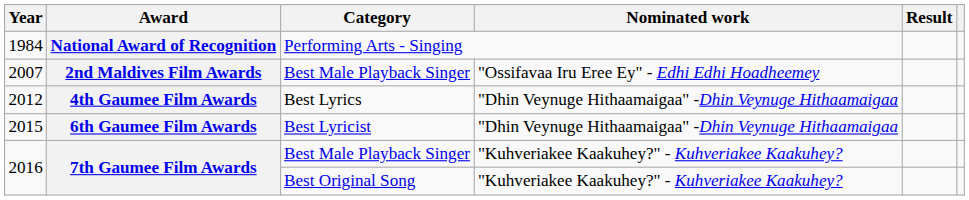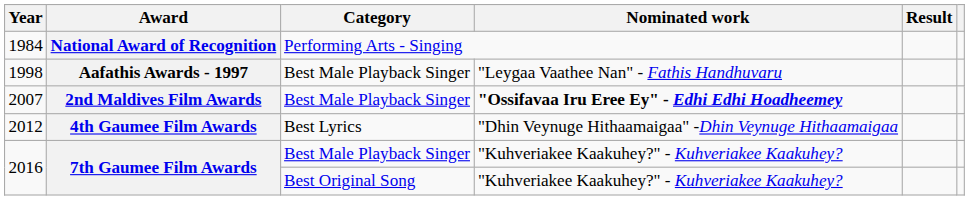 <table class="wikitable plainrowheaders sortable">
 <tr>
 <th scope="col">Year</th>
 <th scope="col">Award</th>
 <th scope="col">Category</th>
 <th scope="col">Nominated work</th>
 <th scope="col">Result</th>
 <th scope="col" class="unsortable"></th>
 </tr>
 <tr>
 <td>1984</td>
 <th scope="row"><a href='#'>National Award of Recognition</a></th>
 <td colspan="2"><a href='#'>Performing Arts - Singing</a></td>
 <td></td>
 <td style="text-align:center;"></td>
 </tr>
 <tr>
+<td>1998</td>
+<th scope="row">Aafathis Awards - 1997</th>
+<td>Best Male Playback Singer</td>
+<td>"Leygaa Vaathee Nan" - <em><a href='#'>Fathis Handhuvaru</a></em></td>
+<td></td>
+<td style="text-align:center;"></td>
+</tr>
+<tr>
 <td>2007</td>
 <th scope="row"><a href='#'>2nd Maldives Film Awards</a></th>
 <td><a href='#'>Best Male Playback Singer</a></td>
-<td>"Ossifavaa Iru Eree Ey" - <em><a href='#'>Edhi Edhi Hoadheemey</a></em></td>
+<td><strong>"Ossifavaa Iru Eree Ey" - <em><a href='#'>Edhi Edhi Hoadheemey</a></em></strong></td>
 <td></td>
 <td style="text-align:center;"></td>
 </tr>
 <tr>
 <td>2012</td>
 <th scope="row"><a href='#'>4th Gaumee Film Awards</a></th>
 <td>Best Lyrics</td>
 <td>"Dhin Veynuge Hithaamaigaa" -<em><a href='#'>Dhin Veynuge Hithaamaigaa</a></em></td>
 <td></td>
 <td style="text-align: center;"></td>
-</tr>
-<tr>
-<td>2015</td>
-<th scope="row"><a href='#'>6th Gaumee Film Awards</a></th>
-<td><a href='#'>Best Lyricist</a></td>
-<td>"Dhin Veynuge Hithaamaigaa" -<em><a href='#'>Dhin Veynuge Hithaamaigaa</a></em></td>
-<td></td>
-<td style="text-align:center;"></td>
 </tr>
 <tr>
 <td rowspan="2">2016</td>
 <th scope="row" rowspan="2"><a href='#'>7th Gaumee Film Awards</a></th>
 <td><a href='#'>Best Male Playback Singer</a></td>
 <td>"Kuhveriakee Kaakuhey?" - <em><a href='#'>Kuhveriakee Kaakuhey?</a></em></td>
 <td></td>
 <td style="text-align:center;"></td>
 </tr>
 <tr>
 <td><a href='#'>Best Original Song</a></td>
 <td>"Kuhveriakee Kaakuhey?" - <em><a href='#'>Kuhveriakee Kaakuhey?</a></em></td>
 <td></td>
 <td style="text-align:center;"></td>
 </tr>
 </table>
